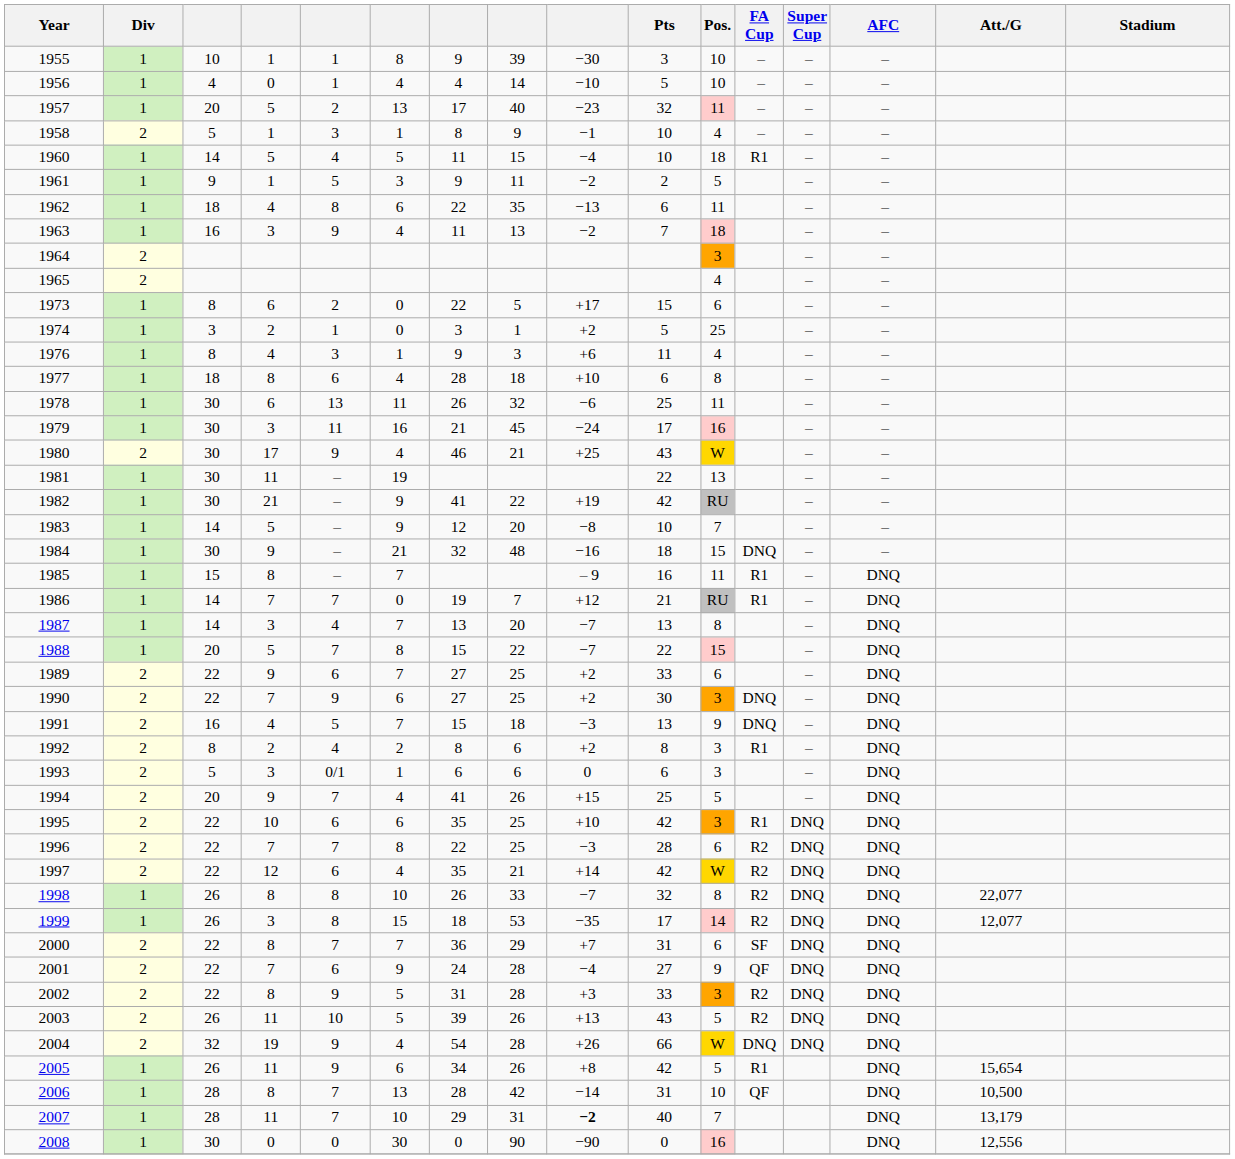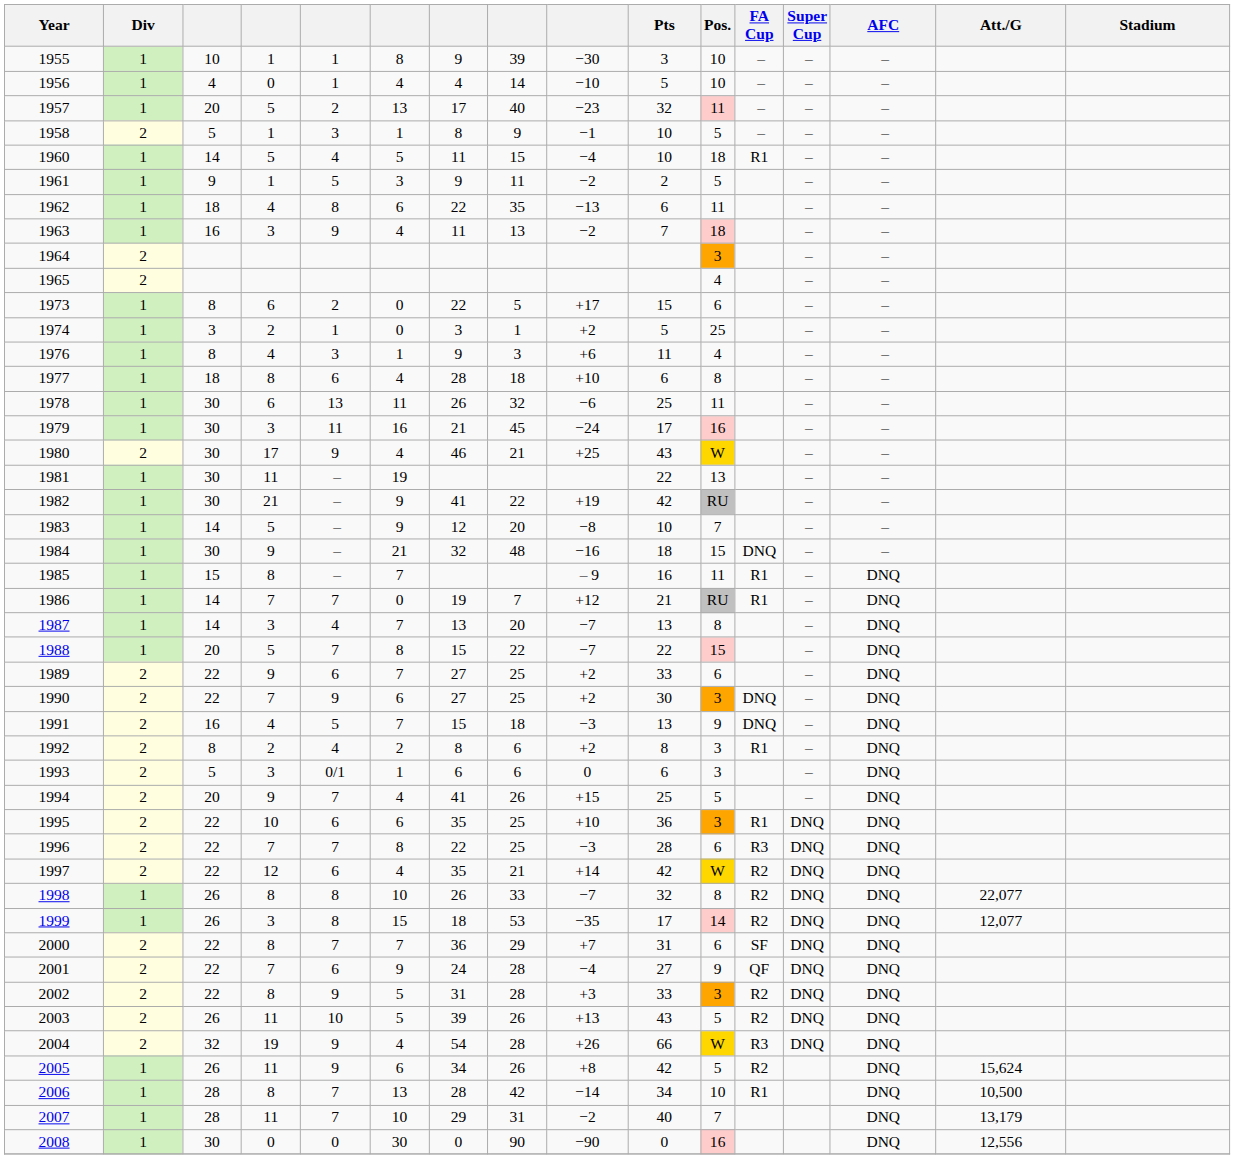 <table class="wikitable sortable" width=100% style=text-align:Center>
 <tr>
 <th>Year</th>
 <th>Div</th>
 <th></th>
 <th></th>
 <th></th>
 <th></th>
 <th></th>
 <th></th>
 <th></th>
 <th>Pts</th>
 <th width=2%>Pos.</th>
 <th width=4%><a href='#'>FA Cup</a></th>
 <th width=2%><a href='#'>Super Cup</a></th>
 <th><a href='#'>AFC</a></th>
 <th>Att./G</th>
 <th>Stadium</th>
 </tr>
 <tr>
 <td>1955</td>
 <td bgcolor=D0F0C0>1</td>
 <td>10</td>
 <td>1</td>
 <td>1</td>
 <td>8</td>
 <td>9</td>
 <td>39</td>
 <td>−30</td>
 <td>3</td>
 <td>10</td>
 <td> –</td>
 <td> –</td>
 <td> –</td>
 <td></td>
 <td></td>
 </tr>
 <tr>
 <td>1956</td>
 <td bgcolor=D0F0C0>1</td>
 <td>4</td>
 <td>0</td>
 <td>1</td>
 <td>4</td>
 <td>4</td>
 <td>14</td>
 <td>−10</td>
 <td>5</td>
 <td>10</td>
 <td> –</td>
 <td> –</td>
 <td> –</td>
 <td></td>
 <td></td>
 </tr>
 <tr>
 <td>1957</td>
 <td bgcolor=D0F0C0>1</td>
 <td>20</td>
 <td>5</td>
 <td>2</td>
 <td>13</td>
 <td>17</td>
 <td>40</td>
 <td>−23</td>
 <td>32</td>
 <td bgcolor=ffcccc>11</td>
 <td> –</td>
 <td> –</td>
 <td> –</td>
 <td></td>
 <td></td>
 </tr>
 <tr>
 <td>1958</td>
 <td bgcolor=FFFFE0>2</td>
 <td>5</td>
 <td>1</td>
 <td>3</td>
 <td>1</td>
 <td>8</td>
 <td>9</td>
 <td>−1</td>
 <td>10</td>
-<td>4</td>
+<td>5</td>
 <td> –</td>
 <td> –</td>
 <td> –</td>
 <td></td>
 <td></td>
 </tr>
 <tr>
 <td>1960</td>
 <td bgcolor=D0F0C0>1</td>
 <td>14</td>
 <td>5</td>
 <td>4</td>
 <td>5</td>
 <td>11</td>
 <td>15</td>
 <td>−4</td>
 <td>10</td>
 <td>18</td>
 <td>R1</td>
 <td> –</td>
 <td> –</td>
 <td></td>
 <td></td>
 </tr>
 <tr>
 <td>1961</td>
 <td bgcolor=D0F0C0>1</td>
 <td>9</td>
 <td>1</td>
 <td>5</td>
 <td>3</td>
 <td>9</td>
 <td>11</td>
 <td>−2</td>
 <td>2</td>
 <td>5</td>
 <td></td>
 <td> –</td>
 <td> –</td>
 <td></td>
 <td></td>
 </tr>
 <tr>
 <td>1962</td>
 <td bgcolor=D0F0C0>1</td>
 <td>18</td>
 <td>4</td>
 <td>8</td>
 <td>6</td>
 <td>22</td>
 <td>35</td>
 <td>−13</td>
 <td>6</td>
 <td>11</td>
 <td></td>
 <td> –</td>
 <td> –</td>
 <td></td>
 <td></td>
 </tr>
 <tr>
 <td>1963</td>
 <td bgcolor=D0F0C0>1</td>
 <td>16</td>
 <td>3</td>
 <td>9</td>
 <td>4</td>
 <td>11</td>
 <td>13</td>
 <td>−2</td>
 <td>7</td>
 <td bgcolor=ffcccc>18</td>
 <td></td>
 <td> –</td>
 <td> –</td>
 <td></td>
 <td></td>
 </tr>
 <tr>
 <td>1964</td>
 <td bgcolor=FFFFE0>2</td>
 <td></td>
 <td></td>
 <td></td>
 <td></td>
 <td></td>
 <td></td>
 <td></td>
 <td></td>
 <td bgcolor=FFA500>3</td>
 <td></td>
 <td> –</td>
 <td> –</td>
 <td></td>
 <td></td>
 </tr>
 <tr>
 <td>1965</td>
 <td bgcolor=FFFFE0>2</td>
 <td></td>
 <td></td>
 <td></td>
 <td></td>
 <td></td>
 <td></td>
 <td></td>
 <td></td>
 <td>4</td>
 <td></td>
 <td> –</td>
 <td> –</td>
 <td></td>
 <td></td>
 </tr>
 <tr>
 <td>1973</td>
 <td bgcolor=D0F0C0>1</td>
 <td>8</td>
 <td>6</td>
 <td>2</td>
 <td>0</td>
 <td>22</td>
 <td>5</td>
 <td>+17</td>
 <td>15</td>
 <td>6</td>
 <td></td>
 <td> –</td>
 <td> –</td>
 <td></td>
 <td></td>
 </tr>
 <tr>
 <td>1974</td>
 <td bgcolor=D0F0C0>1</td>
 <td>3</td>
 <td>2</td>
 <td>1</td>
 <td>0</td>
 <td>3</td>
 <td>1</td>
 <td>+2</td>
 <td>5</td>
 <td>25</td>
 <td></td>
 <td> –</td>
 <td> –</td>
 <td></td>
 <td></td>
 </tr>
 <tr>
 <td>1976</td>
 <td bgcolor=D0F0C0>1</td>
 <td>8</td>
 <td>4</td>
 <td>3</td>
 <td>1</td>
 <td>9</td>
 <td>3</td>
 <td>+6</td>
 <td>11</td>
 <td>4</td>
 <td></td>
 <td> –</td>
 <td> –</td>
 <td></td>
 <td></td>
 </tr>
 <tr>
 <td>1977</td>
 <td bgcolor=D0F0C0>1</td>
 <td>18</td>
 <td>8</td>
 <td>6</td>
 <td>4</td>
 <td>28</td>
 <td>18</td>
 <td>+10</td>
 <td>6</td>
 <td>8</td>
 <td></td>
 <td> –</td>
 <td> –</td>
 <td></td>
 <td></td>
 </tr>
 <tr>
 <td>1978</td>
 <td bgcolor=D0F0C0>1</td>
 <td>30</td>
 <td>6</td>
 <td>13</td>
 <td>11</td>
 <td>26</td>
 <td>32</td>
 <td>−6</td>
 <td>25</td>
 <td>11</td>
 <td></td>
 <td> –</td>
 <td> –</td>
 <td></td>
 <td></td>
 </tr>
 <tr>
 <td>1979</td>
 <td bgcolor=D0F0C0>1</td>
 <td>30</td>
 <td>3</td>
 <td>11</td>
 <td>16</td>
 <td>21</td>
 <td>45</td>
 <td>−24</td>
 <td>17</td>
 <td bgcolor=ffcccc>16</td>
 <td></td>
 <td> –</td>
 <td> –</td>
 <td></td>
 <td></td>
 </tr>
 <tr>
 <td>1980</td>
 <td bgcolor=FFFFE0>2</td>
 <td>30</td>
 <td>17</td>
 <td>9</td>
 <td>4</td>
 <td>46</td>
 <td>21</td>
 <td>+25</td>
 <td>43</td>
 <td bgcolor=gold>W</td>
 <td></td>
 <td> –</td>
 <td> –</td>
 <td></td>
 <td></td>
 </tr>
 <tr>
 <td>1981</td>
 <td bgcolor=D0F0C0>1</td>
 <td>30</td>
 <td>11</td>
 <td> –</td>
 <td>19</td>
 <td></td>
 <td></td>
 <td></td>
 <td>22</td>
 <td>13</td>
 <td></td>
 <td> –</td>
 <td> –</td>
 <td></td>
 <td></td>
 </tr>
 <tr>
 <td>1982</td>
 <td bgcolor=D0F0C0>1</td>
 <td>30</td>
 <td>21</td>
 <td> –</td>
 <td>9</td>
 <td>41</td>
 <td>22</td>
 <td>+19</td>
 <td>42</td>
 <td bgcolor=C0C0C0>RU</td>
 <td></td>
 <td> –</td>
 <td> –</td>
 <td></td>
 <td></td>
 </tr>
 <tr>
 <td>1983</td>
 <td bgcolor=D0F0C0>1</td>
 <td>14</td>
 <td>5</td>
 <td> –</td>
 <td>9</td>
 <td>12</td>
 <td>20</td>
 <td>−8</td>
 <td>10</td>
 <td>7</td>
 <td></td>
 <td> –</td>
 <td> –</td>
 <td></td>
 <td></td>
 </tr>
 <tr>
 <td>1984</td>
 <td bgcolor=D0F0C0>1</td>
 <td>30</td>
 <td>9</td>
 <td> –</td>
 <td>21</td>
 <td>32</td>
 <td>48</td>
 <td>−16</td>
 <td>18</td>
 <td>15</td>
 <td>DNQ</td>
 <td> –</td>
 <td> –</td>
 <td></td>
 <td></td>
 </tr>
 <tr>
 <td>1985</td>
 <td bgcolor=D0F0C0>1</td>
 <td>15</td>
 <td>8</td>
 <td> –</td>
 <td>7</td>
 <td></td>
 <td></td>
 <td> – 9</td>
 <td>16</td>
 <td>11</td>
 <td>R1</td>
 <td> –</td>
 <td>DNQ</td>
 <td></td>
 <td></td>
 </tr>
 <tr>
 <td>1986</td>
 <td bgcolor=D0F0C0>1</td>
 <td>14</td>
 <td>7</td>
 <td>7</td>
 <td>0</td>
 <td>19</td>
 <td>7</td>
 <td>+12</td>
 <td>21</td>
 <td bgcolor=C0C0C0>RU</td>
 <td>R1</td>
 <td> –</td>
 <td>DNQ</td>
 <td></td>
 <td></td>
 </tr>
 <tr>
 <td><a href='#'>1987</a></td>
 <td bgcolor=D0F0C0>1</td>
 <td>14</td>
 <td>3</td>
 <td>4</td>
 <td>7</td>
 <td>13</td>
 <td>20</td>
 <td>−7</td>
 <td>13</td>
 <td>8</td>
 <td></td>
 <td> –</td>
 <td>DNQ</td>
 <td></td>
 <td></td>
 </tr>
 <tr>
 <td><a href='#'>1988</a></td>
 <td bgcolor=D0F0C0>1</td>
 <td>20</td>
 <td>5</td>
 <td>7</td>
 <td>8</td>
 <td>15</td>
 <td>22</td>
 <td>−7</td>
 <td>22</td>
 <td bgcolor=ffcccc>15</td>
 <td></td>
 <td> –</td>
 <td>DNQ</td>
 <td></td>
 <td></td>
 </tr>
 <tr>
 <td>1989</td>
 <td bgcolor=FFFFE0>2</td>
 <td>22</td>
 <td>9</td>
 <td>6</td>
 <td>7</td>
 <td>27</td>
 <td>25</td>
 <td>+2</td>
 <td>33</td>
 <td>6</td>
 <td></td>
 <td> –</td>
 <td>DNQ</td>
 <td></td>
 <td></td>
 </tr>
 <tr>
 <td>1990</td>
 <td bgcolor=FFFFE0>2</td>
 <td>22</td>
 <td>7</td>
 <td>9</td>
 <td>6</td>
 <td>27</td>
 <td>25</td>
 <td>+2</td>
 <td>30</td>
 <td bgcolor=FFA500>3</td>
 <td>DNQ</td>
 <td> –</td>
 <td>DNQ</td>
 <td></td>
 <td></td>
 </tr>
 <tr>
 <td>1991</td>
 <td bgcolor=FFFFE0>2</td>
 <td>16</td>
 <td>4</td>
 <td>5</td>
 <td>7</td>
 <td>15</td>
 <td>18</td>
 <td>−3</td>
 <td>13</td>
 <td>9</td>
 <td>DNQ</td>
 <td> –</td>
 <td>DNQ</td>
 <td></td>
 <td></td>
 </tr>
 <tr>
 <td>1992</td>
 <td bgcolor=FFFFE0>2</td>
 <td>8</td>
 <td>2</td>
 <td>4</td>
 <td>2</td>
 <td>8</td>
 <td>6</td>
 <td>+2</td>
 <td>8</td>
 <td>3</td>
 <td>R1</td>
 <td> –</td>
 <td>DNQ</td>
 <td></td>
 <td></td>
 </tr>
 <tr>
 <td>1993</td>
 <td bgcolor=FFFFE0>2</td>
 <td>5</td>
 <td>3</td>
 <td>0/1</td>
 <td>1</td>
 <td>6</td>
 <td>6</td>
 <td>0</td>
 <td>6</td>
 <td>3</td>
 <td></td>
 <td> –</td>
 <td>DNQ</td>
 <td></td>
 <td></td>
 </tr>
 <tr>
 <td>1994</td>
 <td bgcolor=FFFFE0>2</td>
 <td>20</td>
 <td>9</td>
 <td>7</td>
 <td>4</td>
 <td>41</td>
 <td>26</td>
 <td>+15</td>
 <td>25</td>
 <td>5</td>
 <td></td>
 <td> –</td>
 <td>DNQ</td>
 <td></td>
 <td></td>
 </tr>
 <tr>
 <td>1995</td>
 <td bgcolor=FFFFE0>2</td>
 <td>22</td>
 <td>10</td>
 <td>6</td>
 <td>6</td>
 <td>35</td>
 <td>25</td>
 <td>+10</td>
-<td>42</td>
+<td>36</td>
 <td bgcolor=FFA500>3</td>
 <td>R1</td>
 <td>DNQ</td>
 <td>DNQ</td>
 <td></td>
 <td></td>
 </tr>
 <tr>
 <td>1996</td>
 <td bgcolor=FFFFE0>2</td>
 <td>22</td>
 <td>7</td>
 <td>7</td>
 <td>8</td>
 <td>22</td>
 <td>25</td>
 <td>−3</td>
 <td>28</td>
 <td>6</td>
-<td>R2</td>
+<td>R3</td>
 <td>DNQ</td>
 <td>DNQ</td>
 <td></td>
 <td></td>
 </tr>
 <tr>
 <td>1997</td>
 <td bgcolor=FFFFE0>2</td>
 <td>22</td>
 <td>12</td>
 <td>6</td>
 <td>4</td>
 <td>35</td>
 <td>21</td>
 <td>+14</td>
 <td>42</td>
 <td bgcolor=gold>W</td>
 <td>R2</td>
 <td>DNQ</td>
 <td>DNQ</td>
 <td></td>
 <td></td>
 </tr>
 <tr>
 <td><a href='#'>1998</a></td>
 <td bgcolor=D0F0C0>1</td>
 <td>26</td>
 <td>8</td>
 <td>8</td>
 <td>10</td>
 <td>26</td>
 <td>33</td>
 <td>−7</td>
 <td>32</td>
 <td>8</td>
 <td>R2</td>
 <td>DNQ</td>
 <td>DNQ</td>
 <td>22,077</td>
 <td></td>
 </tr>
 <tr>
 <td><a href='#'>1999</a></td>
 <td bgcolor=D0F0C0>1</td>
 <td>26</td>
 <td>3</td>
 <td>8</td>
 <td>15</td>
 <td>18</td>
 <td>53</td>
 <td>−35</td>
 <td>17</td>
 <td bgcolor=ffcccc>14</td>
 <td>R2</td>
 <td>DNQ</td>
 <td>DNQ</td>
 <td>12,077</td>
 <td></td>
 </tr>
 <tr>
 <td>2000</td>
 <td bgcolor=FFFFE0>2</td>
 <td>22</td>
 <td>8</td>
 <td>7</td>
 <td>7</td>
 <td>36</td>
 <td>29</td>
 <td>+7</td>
 <td>31</td>
 <td>6</td>
 <td>SF</td>
 <td>DNQ</td>
 <td>DNQ</td>
 <td></td>
 <td></td>
 </tr>
 <tr>
 <td>2001</td>
 <td bgcolor=FFFFE0>2</td>
 <td>22</td>
 <td>7</td>
 <td>6</td>
 <td>9</td>
 <td>24</td>
 <td>28</td>
 <td>−4</td>
 <td>27</td>
 <td>9</td>
 <td>QF</td>
 <td>DNQ</td>
 <td>DNQ</td>
 <td></td>
 <td></td>
 </tr>
 <tr>
 <td>2002</td>
 <td bgcolor=FFFFE0>2</td>
 <td>22</td>
 <td>8</td>
 <td>9</td>
 <td>5</td>
 <td>31</td>
 <td>28</td>
 <td>+3</td>
 <td>33</td>
 <td bgcolor=FFA500>3</td>
 <td>R2</td>
 <td>DNQ</td>
 <td>DNQ</td>
 <td></td>
 <td></td>
 </tr>
 <tr>
 <td>2003</td>
 <td bgcolor=FFFFE0>2</td>
 <td>26</td>
 <td>11</td>
 <td>10</td>
 <td>5</td>
 <td>39</td>
 <td>26</td>
 <td>+13</td>
 <td>43</td>
 <td>5</td>
 <td>R2</td>
 <td>DNQ</td>
 <td>DNQ</td>
 <td></td>
 <td></td>
 </tr>
 <tr>
 <td>2004</td>
 <td bgcolor=FFFFE0>2</td>
 <td>32</td>
 <td>19</td>
 <td>9</td>
 <td>4</td>
 <td>54</td>
 <td>28</td>
 <td>+26</td>
 <td>66</td>
 <td bgcolor=gold>W</td>
-<td>DNQ</td>
+<td>R3</td>
 <td>DNQ</td>
 <td>DNQ</td>
 <td></td>
 <td></td>
 </tr>
 <tr>
 <td><a href='#'>2005</a></td>
 <td bgcolor=D0F0C0>1</td>
 <td>26</td>
 <td>11</td>
 <td>9</td>
 <td>6</td>
 <td>34</td>
 <td>26</td>
 <td>+8</td>
 <td>42</td>
 <td>5</td>
-<td>R1</td>
+<td>R2</td>
 <td></td>
 <td>DNQ</td>
-<td>15,654</td>
+<td>15,624</td>
 <td></td>
 </tr>
 <tr>
 <td><a href='#'>2006</a></td>
 <td bgcolor=D0F0C0>1</td>
 <td>28</td>
 <td>8</td>
 <td>7</td>
 <td>13</td>
 <td>28</td>
 <td>42</td>
 <td>−14</td>
-<td>31</td>
+<td>34</td>
 <td>10</td>
-<td>QF</td>
+<td>R1</td>
 <td></td>
 <td>DNQ</td>
 <td>10,500</td>
 <td></td>
 </tr>
 <tr>
 <td><a href='#'>2007</a></td>
 <td bgcolor=D0F0C0>1</td>
 <td>28</td>
 <td>11</td>
 <td>7</td>
 <td>10</td>
 <td>29</td>
 <td>31</td>
-<td><strong>−2</strong></td>
+<td>−2</td>
 <td>40</td>
 <td>7</td>
 <td></td>
 <td></td>
 <td>DNQ</td>
 <td>13,179</td>
 <td></td>
 </tr>
 <tr>
 <td><a href='#'>2008</a></td>
 <td bgcolor=D0F0C0>1</td>
 <td>30</td>
 <td>0</td>
 <td>0</td>
 <td>30</td>
 <td>0</td>
 <td>90</td>
 <td>−90</td>
 <td>0</td>
 <td bgcolor=ffcccc>16</td>
 <td></td>
 <td></td>
 <td>DNQ</td>
 <td>12,556</td>
 <td></td>
 </tr>
 <tr>
 </tr>
 </table>
